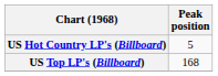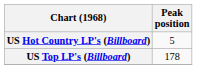 <table class="wikitable plainrowheaders" style="text-align:center">
 <tr>
 <th scope="col">Chart (1968)</th>
 <th scope="col">Peak<br>position</th>
 </tr>
 <tr>
 <th scope = "row">US <a href='#'>Hot Country LP's</a> (<em><a href='#'>Billboard</a></em>)</th>
 <td>5</td>
 </tr>
 <tr>
 <th scope = "row">US <a href='#'>Top LP's</a> (<em><a href='#'>Billboard</a></em>)</th>
-<td>168</td>
+<td>178</td>
 </tr>
 <tr>
 </tr>
 </table>
